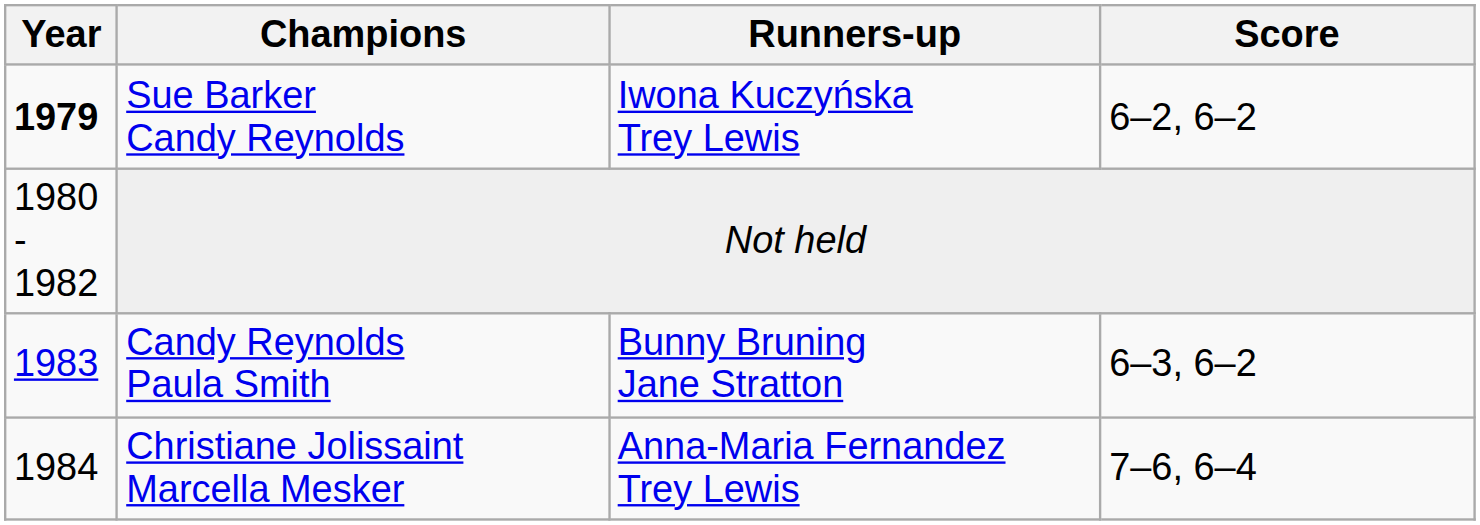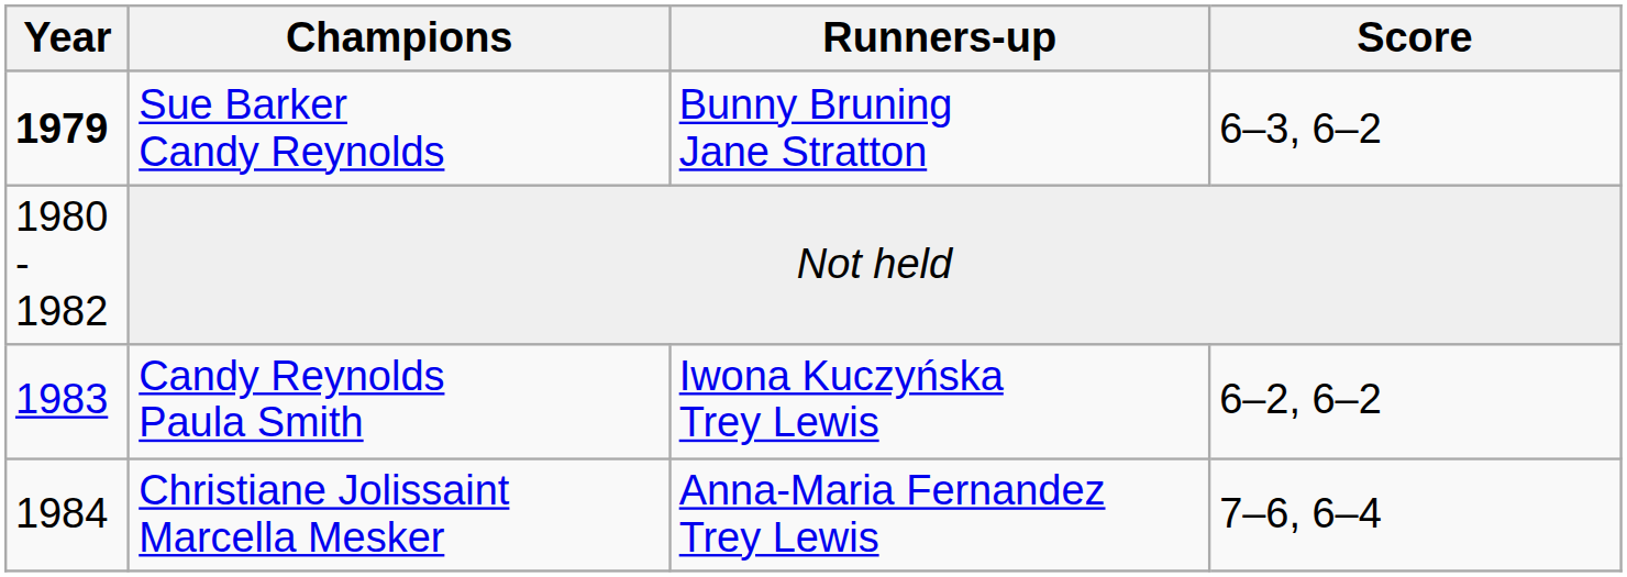 <table class="wikitable">
 <tr>
 <th style="width:40px">Year</th>
 <th style="width:200px">Champions</th>
 <th style="width:200px">Runners-up</th>
 <th style="width:150px" class="unsortable">Score</th>
 </tr>
 <tr>
 <td><strong>1979</strong></td>
 <td> <a href='#'>Sue Barker</a> <br>  <a href='#'>Candy Reynolds</a></td>
-<td> <a href='#'>Iwona Kuczyńska</a> <br>  <a href='#'>Trey Lewis</a></td>
-<td>6–2, 6–2</td>
+<td> <a href='#'>Bunny Bruning</a> <br>  <a href='#'>Jane Stratton</a></td>
+<td>6–3, 6–2</td>
 </tr>
 <tr>
 <td>1980<br><div>-</div>1982</td>
 <td colspan=3 align=center style="background:#efefef"><em>Not held</em></td>
 </tr>
 <tr>
 <td><a href='#'>1983</a></td>
 <td> <a href='#'>Candy Reynolds</a> <br>  <a href='#'>Paula Smith</a></td>
-<td> <a href='#'>Bunny Bruning</a> <br>  <a href='#'>Jane Stratton</a></td>
-<td>6–3, 6–2</td>
+<td> <a href='#'>Iwona Kuczyńska</a> <br>  <a href='#'>Trey Lewis</a></td>
+<td>6–2, 6–2</td>
 </tr>
 <tr>
 <td>1984</td>
 <td> <a href='#'>Christiane Jolissaint</a> <br>  <a href='#'>Marcella Mesker</a></td>
 <td> <a href='#'>Anna-Maria Fernandez</a> <br>  <a href='#'>Trey Lewis</a></td>
 <td>7–6, 6–4</td>
 </tr>
 </table>
